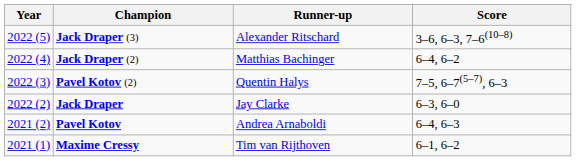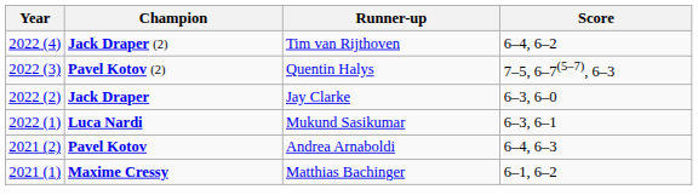 <table class="wikitable" style="font-size:90%">
 <tr>
 <th>Year</th>
 <th width="200">Champion</th>
 <th width="200">Runner-up</th>
 <th width="175">Score</th>
 </tr>
 <tr>
-<td><a href='#'>2022 (5)</a></td>
-<td> <strong><a href='#'>Jack Draper</a></strong> <small>(3)</small></td>
-<td> <a href='#'>Alexander Ritschard</a></td>
-<td>3–6, 6–3, 7–6<sup>(10–8)</sup></td>
-</tr>
-<tr>
 <td><a href='#'>2022 (4)</a></td>
 <td> <strong><a href='#'>Jack Draper</a></strong> <small>(2)</small></td>
-<td> <a href='#'>Matthias Bachinger</a></td>
+<td> <a href='#'>Tim van Rijthoven</a></td>
 <td>6–4, 6–2</td>
 </tr>
 <tr>
 <td><a href='#'>2022 (3)</a></td>
 <td> <strong><a href='#'>Pavel Kotov</a></strong> <small>(2)</small></td>
 <td> <a href='#'>Quentin Halys</a></td>
 <td>7–5, 6–7<sup>(5–7)</sup>, 6–3</td>
 </tr>
 <tr>
 <td><a href='#'>2022 (2)</a></td>
 <td> <strong><a href='#'>Jack Draper</a></strong></td>
 <td> <a href='#'>Jay Clarke</a></td>
 <td>6–3, 6–0</td>
 </tr>
 <tr>
+<td><a href='#'>2022 (1)</a></td>
+<td> <strong><a href='#'>Luca Nardi</a></strong></td>
+<td> <a href='#'>Mukund Sasikumar</a></td>
+<td>6–3, 6–1</td>
+</tr>
+<tr>
 <td><a href='#'>2021 (2)</a></td>
 <td> <strong><a href='#'>Pavel Kotov</a></strong></td>
 <td> <a href='#'>Andrea Arnaboldi</a></td>
 <td>6–4, 6–3</td>
 </tr>
 <tr>
 <td><a href='#'>2021 (1)</a></td>
 <td> <strong><a href='#'>Maxime Cressy</a></strong></td>
-<td> <a href='#'>Tim van Rijthoven</a></td>
+<td> <a href='#'>Matthias Bachinger</a></td>
 <td>6–1, 6–2</td>
 </tr>
 </table>
